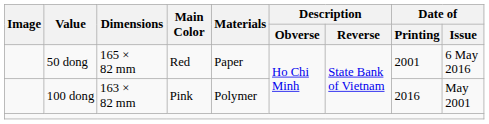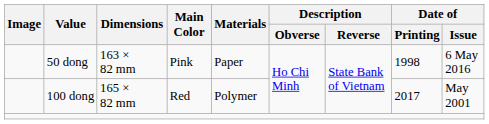 <table class="wikitable">
 <tr>
 <th rowspan="2">Image</th>
 <th rowspan=2>Value</th>
 <th rowspan=2>Dimensions</th>
 <th rowspan=2>Main Color</th>
 <th rowspan=2>Materials</th>
 <th colspan=2>Description</th>
 <th colspan=2>Date of</th>
 </tr>
 <tr>
 <th>Obverse</th>
 <th>Reverse</th>
 <th>Printing</th>
 <th>Issue</th>
 </tr>
 <tr>
 <td style="text-align:center"></td>
 <td>50 dong</td>
-<td class="nowrap">165 × 82 mm</td>
-<td>Red</td>
+<td>163 × 82 mm</td>
+<td>Pink</td>
 <td>Paper</td>
 <td rowspan=2><a href='#'>Ho Chi Minh</a></td>
 <td rowspan=2><a href='#'>State Bank of Vietnam</a></td>
-<td>2001</td>
+<td>1998</td>
 <td>6 May 2016</td>
 </tr>
 <tr>
 <td style="text-align:center"></td>
 <td>100 dong</td>
-<td>163 × 82 mm</td>
-<td>Pink</td>
+<td class="nowrap">165 × 82 mm</td>
+<td>Red</td>
 <td>Polymer</td>
-<td>2016</td>
+<td>2017</td>
 <td>May 2001</td>
 </tr>
 <tr>
 <td colspan=11></td>
 </tr>
 </table>
